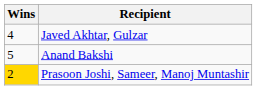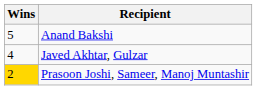 <table class="wikitable">
 <tr>
 <th>Wins</th>
 <th>Recipient</th>
 </tr>
 <tr>
+<td>5</td>
+<td><a href='#'>Anand Bakshi</a></td>
+</tr>
+<tr>
 <td>4</td>
 <td><a href='#'>Javed Akhtar</a>, <a href='#'>Gulzar</a></td>
-</tr>
-<tr>
-<td>5</td>
-<td><a href='#'>Anand Bakshi</a></td>
 </tr>
 <tr>
 <td style="background: gold;">2</td>
 <td><a href='#'>Prasoon Joshi</a>, <a href='#'>Sameer</a>, <a href='#'>Manoj Muntashir</a></td>
 </tr>
 </table>
